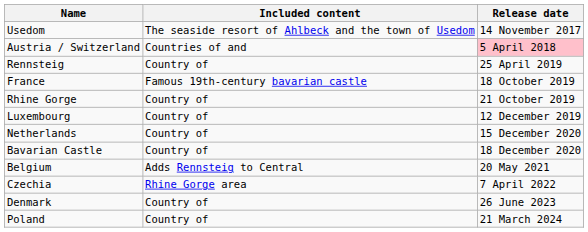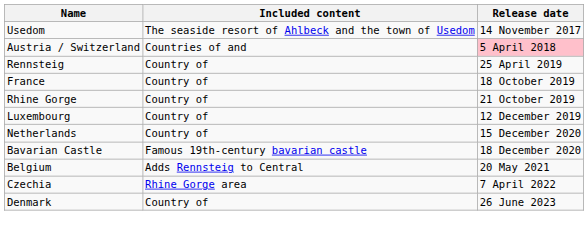 <table class="wikitable">
 <tr>
 <th>Name</th>
 <th>Included content</th>
 <th>Release date</th>
 </tr>
 <tr>
 <td>Usedom</td>
 <td>The seaside resort of <a href='#'>Ahlbeck</a> and the town of <a href='#'>Usedom</a></td>
 <td>14 November 2017</td>
 </tr>
 <tr>
 <td>Austria / Switzerland</td>
 <td>Countries of  and </td>
 <td style="background: pink;">5 April 2018</td>
 </tr>
 <tr>
 <td>Rennsteig</td>
 <td>Country of </td>
 <td>25 April 2019</td>
 </tr>
 <tr>
 <td>France</td>
-<td>Famous 19th-century <a href='#'>bavarian castle</a></td>
+<td>Country of </td>
 <td>18 October 2019</td>
 </tr>
 <tr>
 <td>Rhine Gorge</td>
 <td>Country of </td>
 <td>21 October 2019</td>
 </tr>
 <tr>
 <td>Luxembourg</td>
 <td>Country of </td>
 <td>12 December 2019</td>
 </tr>
 <tr>
 <td>Netherlands</td>
 <td>Country of </td>
 <td>15 December 2020</td>
 </tr>
 <tr>
 <td>Bavarian Castle</td>
-<td>Country of </td>
+<td>Famous 19th-century <a href='#'>bavarian castle</a></td>
 <td>18 December 2020</td>
 </tr>
 <tr>
 <td>Belgium</td>
 <td>Adds <a href='#'>Rennsteig</a> to Central </td>
 <td>20 May 2021</td>
 </tr>
 <tr>
 <td>Czechia</td>
 <td><a href='#'>Rhine Gorge</a> area</td>
 <td>7 April 2022</td>
 </tr>
 <tr>
 <td>Denmark</td>
 <td>Country of </td>
 <td>26 June 2023</td>
 </tr>
-<tr>
-<td>Poland</td>
-<td>Country of </td>
-<td>21 March 2024</td>
-</tr>
 </table>
